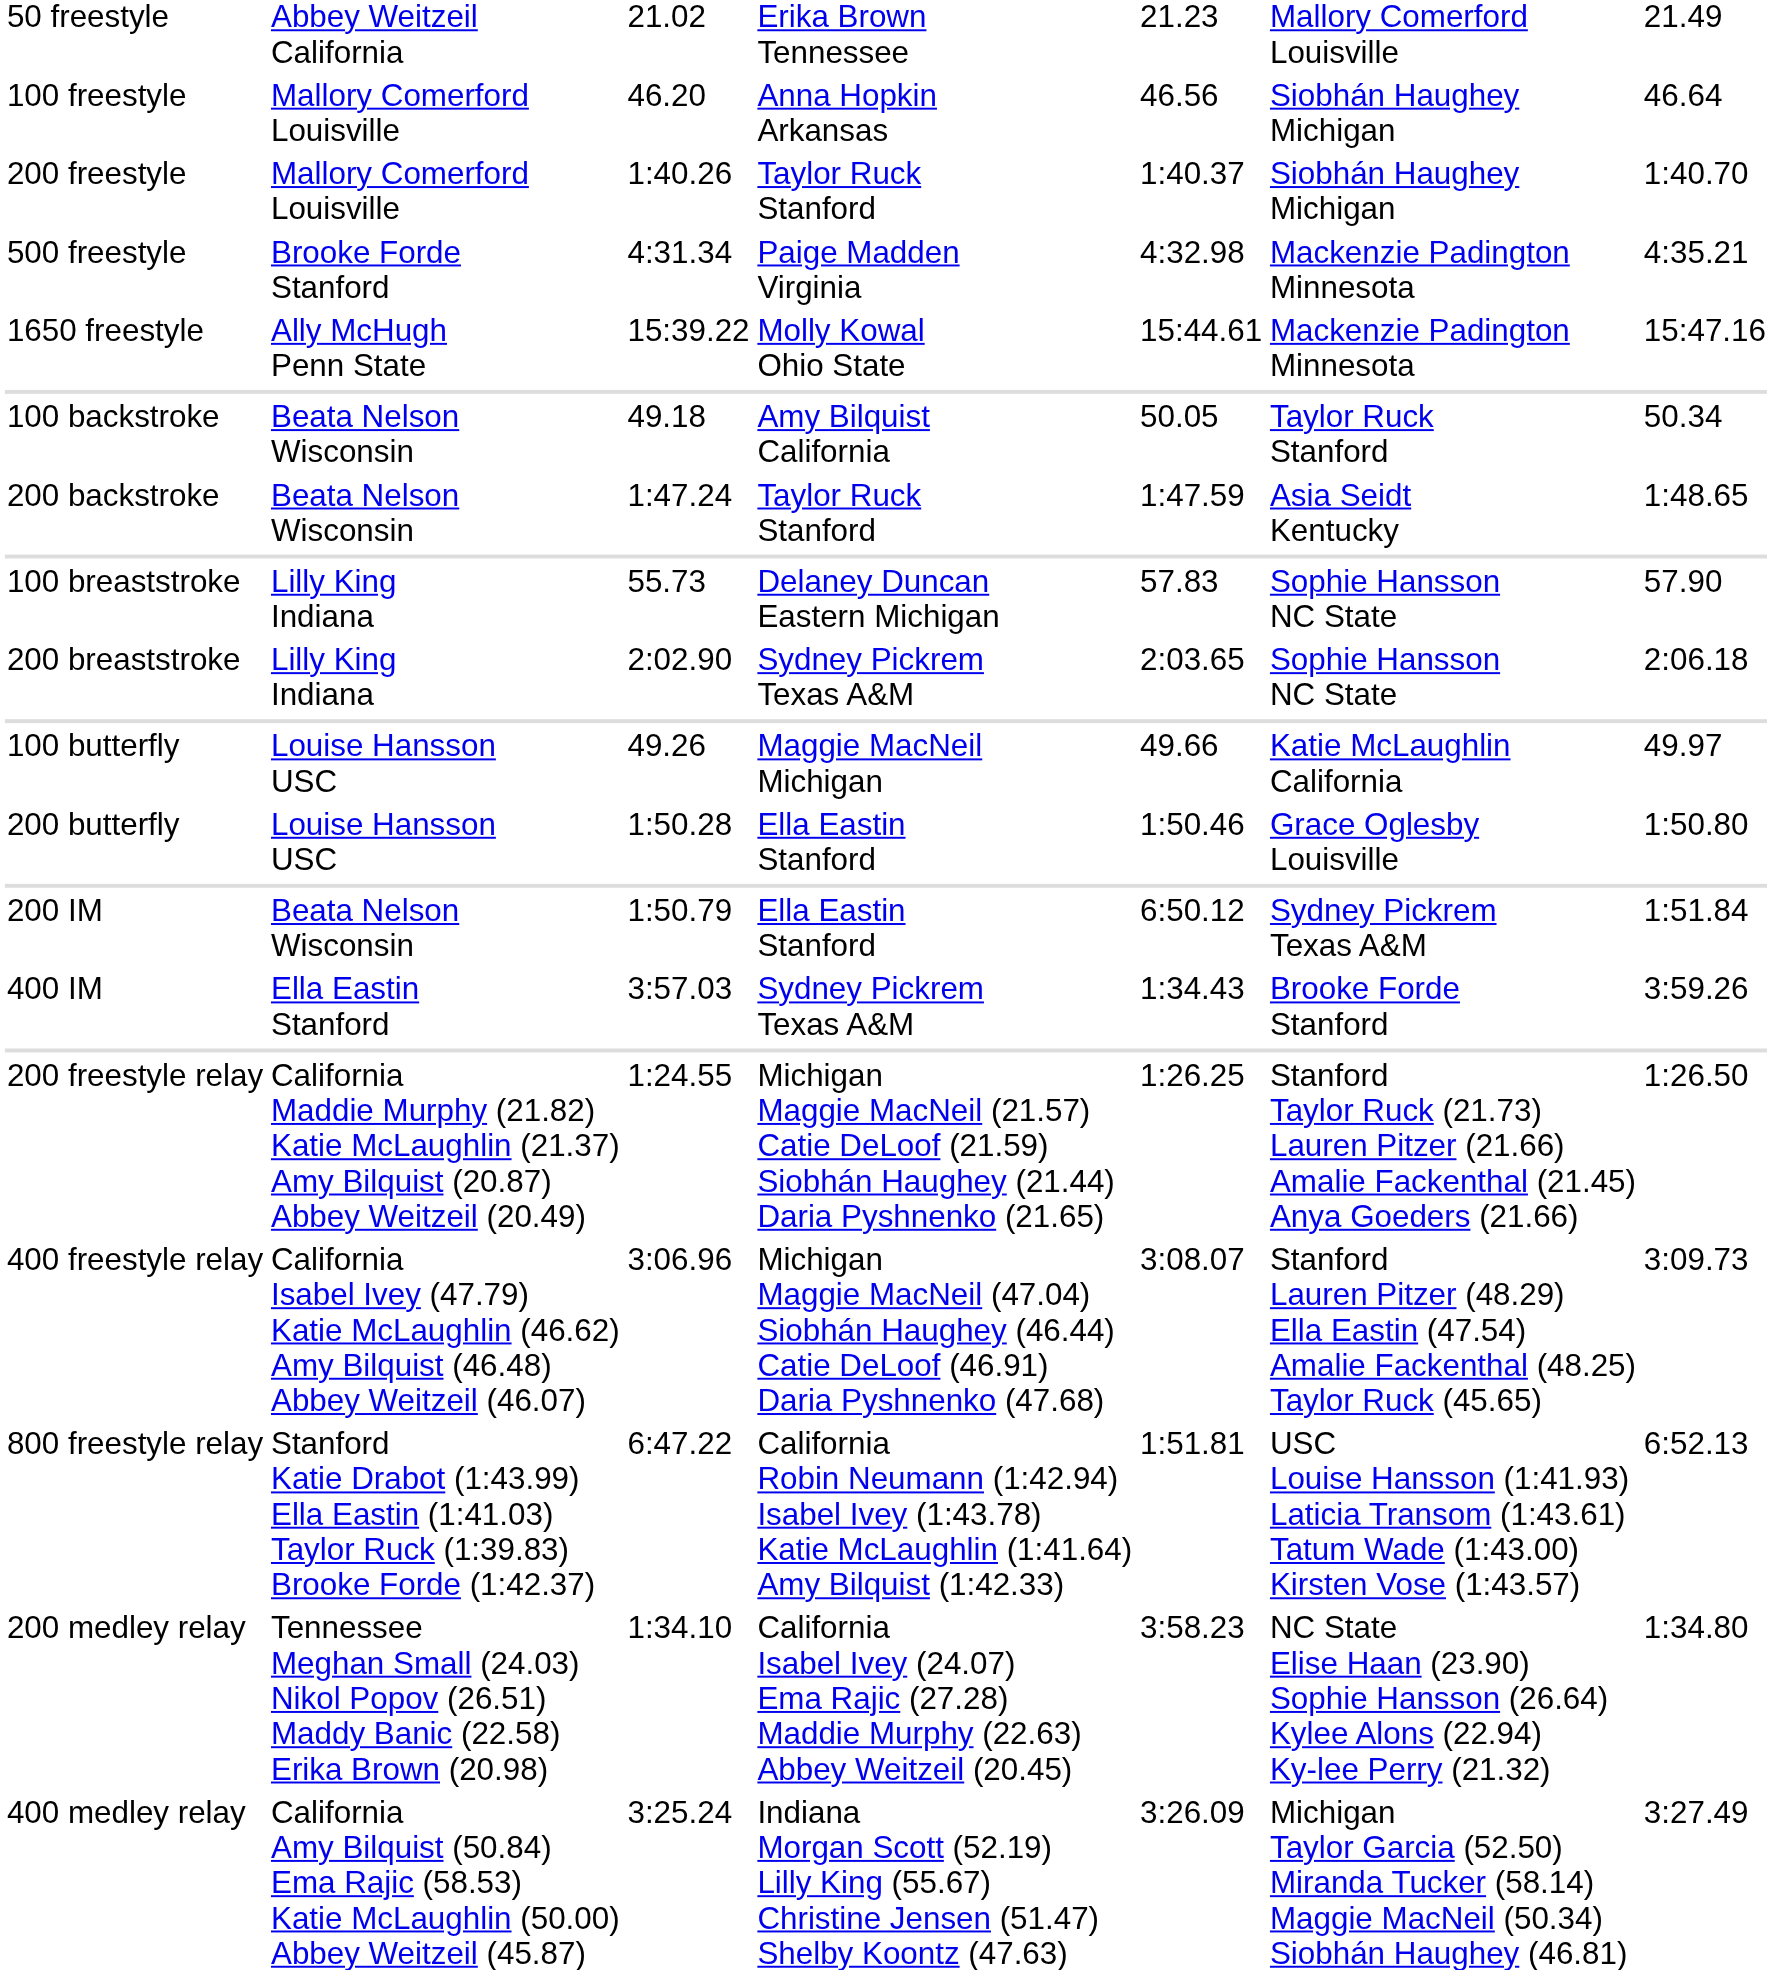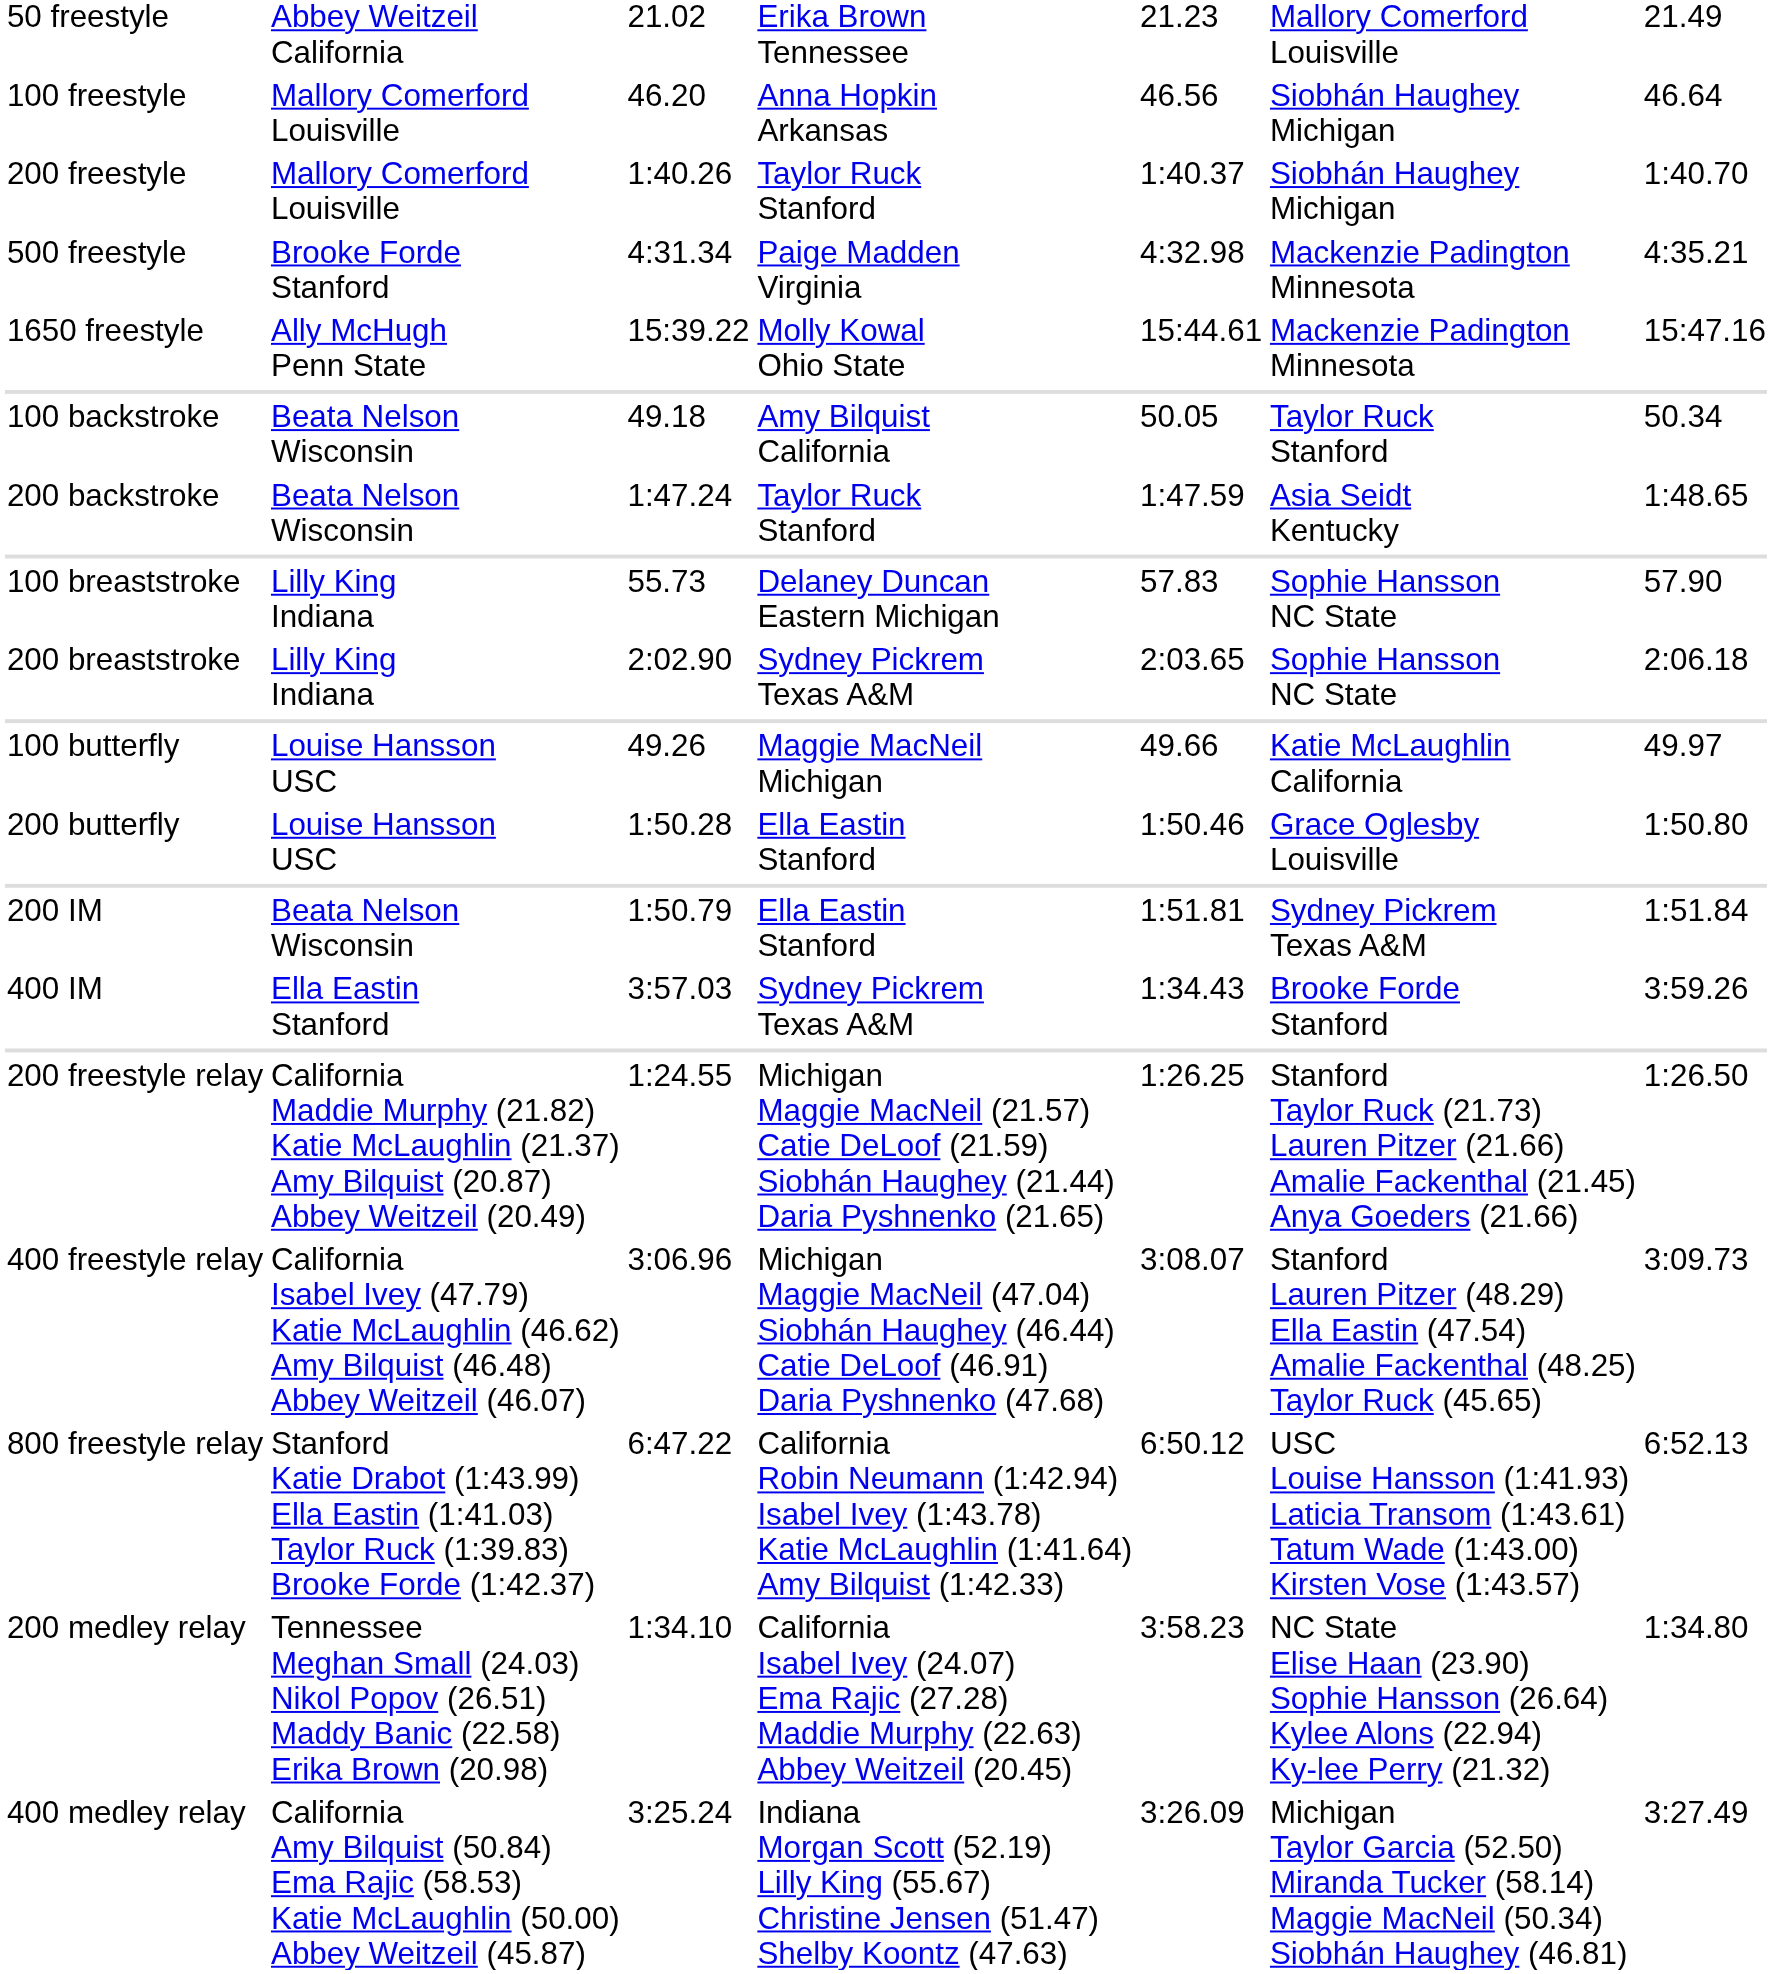 <table>
 <tr valign="top">
 <td>50 freestyle</td>
 <td><a href='#'>Abbey Weitzeil</a><br> California</td>
 <td>21.02</td>
 <td><a href='#'>Erika Brown</a> <br>Tennessee</td>
 <td>21.23</td>
 <td><a href='#'>Mallory Comerford</a> <br>Louisville</td>
 <td>21.49</td>
 </tr>
 <tr valign="top">
 <td>100 freestyle</td>
 <td><a href='#'>Mallory Comerford</a> <br>Louisville</td>
 <td>46.20</td>
 <td><a href='#'>Anna Hopkin</a><br> Arkansas</td>
 <td>46.56</td>
 <td><a href='#'>Siobhán Haughey</a><br>Michigan</td>
 <td>46.64</td>
 </tr>
 <tr valign="top">
 <td>200 freestyle</td>
 <td><a href='#'>Mallory Comerford</a> <br> Louisville</td>
 <td>1:40.26</td>
 <td><a href='#'>Taylor Ruck</a> <br>Stanford</td>
 <td>1:40.37</td>
 <td><a href='#'>Siobhán Haughey</a><br>Michigan</td>
 <td>1:40.70</td>
 </tr>
 <tr valign="top">
 <td>500 freestyle</td>
 <td><a href='#'>Brooke Forde</a><br> Stanford</td>
 <td>4:31.34</td>
 <td><a href='#'>Paige Madden</a><br> Virginia</td>
 <td>4:32.98</td>
 <td><a href='#'>Mackenzie Padington</a> <br> Minnesota</td>
 <td>4:35.21</td>
 </tr>
 <tr valign="top">
 <td>1650 freestyle</td>
 <td><a href='#'>Ally McHugh</a><br> Penn State</td>
 <td>15:39.22</td>
 <td><a href='#'>Molly Kowal</a><br> Ohio State</td>
 <td>15:44.61</td>
 <td><a href='#'>Mackenzie Padington</a><br> Minnesota</td>
 <td>15:47.16</td>
 </tr>
 <tr bgcolor=#DDDDDD>
 <td colspan=10></td>
 </tr>
 <tr valign="top">
 <td>100 backstroke</td>
 <td><a href='#'>Beata Nelson</a> <br> Wisconsin</td>
 <td>49.18</td>
 <td><a href='#'>Amy Bilquist</a> <br> California</td>
 <td>50.05</td>
 <td><a href='#'>Taylor Ruck</a> <br>Stanford</td>
 <td>50.34</td>
 </tr>
 <tr valign="top">
 <td>200 backstroke</td>
 <td><a href='#'>Beata Nelson</a> <br> Wisconsin</td>
 <td>1:47.24</td>
 <td><a href='#'>Taylor Ruck</a> <br>Stanford</td>
 <td>1:47.59</td>
 <td><a href='#'>Asia Seidt</a> <br> Kentucky</td>
 <td>1:48.65</td>
 </tr>
 <tr bgcolor=#DDDDDD>
 <td colspan=10></td>
 </tr>
 <tr valign="top">
 <td>100 breaststroke</td>
 <td><a href='#'>Lilly King</a> <br> Indiana</td>
 <td>55.73</td>
 <td><a href='#'>Delaney Duncan</a><br>Eastern Michigan</td>
 <td>57.83</td>
 <td><a href='#'>Sophie Hansson</a><br>NC State</td>
 <td>57.90</td>
 </tr>
 <tr valign="top">
 <td>200 breaststroke</td>
 <td><a href='#'>Lilly King</a> <br> Indiana</td>
 <td>2:02.90</td>
 <td><a href='#'>Sydney Pickrem</a><br>Texas A&M</td>
 <td>2:03.65</td>
 <td><a href='#'>Sophie Hansson</a><br>NC State</td>
 <td>2:06.18</td>
 </tr>
 <tr bgcolor=#DDDDDD>
 <td colspan=10></td>
 </tr>
 <tr valign="top">
 <td>100 butterfly</td>
 <td><a href='#'>Louise Hansson</a> <br>USC</td>
 <td>49.26</td>
 <td><a href='#'>Maggie MacNeil</a> <br>Michigan</td>
 <td>49.66</td>
 <td><a href='#'>Katie McLaughlin</a> <br>California</td>
 <td>49.97</td>
 </tr>
 <tr valign="top">
 <td>200 butterfly</td>
 <td><a href='#'>Louise Hansson</a> <br>USC</td>
 <td>1:50.28</td>
 <td><a href='#'>Ella Eastin</a> <br>Stanford</td>
 <td>1:50.46</td>
 <td><a href='#'>Grace Oglesby</a><br> Louisville</td>
 <td>1:50.80</td>
 </tr>
 <tr bgcolor=#DDDDDD>
 <td colspan=10></td>
 </tr>
 <tr valign="top">
 <td>200 IM</td>
 <td><a href='#'>Beata Nelson</a> <br> Wisconsin</td>
 <td>1:50.79</td>
 <td><a href='#'>Ella Eastin</a> <br>Stanford</td>
-<td>6:50.12</td>
+<td>1:51.81</td>
 <td><a href='#'>Sydney Pickrem</a><br> Texas A&M</td>
 <td>1:51.84</td>
 </tr>
 <tr valign="top">
 <td>400 IM</td>
 <td><a href='#'>Ella Eastin</a> <br>Stanford</td>
 <td>3:57.03</td>
 <td><a href='#'>Sydney Pickrem</a> <br>Texas A&M</td>
 <td>1:34.43</td>
 <td><a href='#'>Brooke Forde</a><br> Stanford</td>
 <td>3:59.26</td>
 </tr>
 <tr bgcolor=#DDDDDD>
 <td colspan=10></td>
 </tr>
 <tr valign="top">
 <td>200 freestyle relay</td>
 <td>California<br><a href='#'>Maddie Murphy</a> (21.82)<br><a href='#'>Katie McLaughlin</a> (21.37)<br><a href='#'>Amy Bilquist</a> (20.87)<br><a href='#'>Abbey Weitzeil</a> (20.49)</td>
 <td>1:24.55</td>
 <td>Michigan<br><a href='#'>Maggie MacNeil</a> (21.57)<br><a href='#'>Catie DeLoof</a> (21.59)<br><a href='#'>Siobhán Haughey</a> (21.44)<br><a href='#'>Daria Pyshnenko</a> (21.65)</td>
 <td>1:26.25</td>
 <td>Stanford<br><a href='#'>Taylor Ruck</a> (21.73)<br><a href='#'>Lauren Pitzer</a> (21.66)<br><a href='#'>Amalie Fackenthal</a> (21.45)<br><a href='#'>Anya Goeders</a> (21.66)</td>
 <td>1:26.50</td>
 </tr>
 <tr valign="top">
 <td>400 freestyle relay</td>
 <td>California<br><a href='#'>Isabel Ivey</a> (47.79)<br><a href='#'>Katie McLaughlin</a> (46.62)<br><a href='#'>Amy Bilquist</a> (46.48)<br><a href='#'>Abbey Weitzeil</a> (46.07)</td>
 <td>3:06.96</td>
 <td>Michigan<br><a href='#'>Maggie MacNeil</a> (47.04)<br><a href='#'>Siobhán Haughey</a> (46.44)<br><a href='#'>Catie DeLoof</a> (46.91)<br><a href='#'>Daria Pyshnenko</a> (47.68)</td>
 <td>3:08.07</td>
 <td>Stanford<br><a href='#'>Lauren Pitzer</a> (48.29)<br><a href='#'>Ella Eastin</a> (47.54)<br><a href='#'>Amalie Fackenthal</a> (48.25)<br><a href='#'>Taylor Ruck</a> (45.65)<br></td>
 <td>3:09.73</td>
 </tr>
 <tr valign="top">
 <td>800 freestyle relay</td>
 <td>Stanford<br><a href='#'>Katie Drabot</a> (1:43.99)<br><a href='#'>Ella Eastin</a> (1:41.03)<br><a href='#'>Taylor Ruck</a> (1:39.83)<br><a href='#'>Brooke Forde</a> (1:42.37)</td>
 <td>6:47.22</td>
 <td>California<br><a href='#'>Robin Neumann</a> (1:42.94)<br><a href='#'>Isabel Ivey</a> (1:43.78)<br><a href='#'>Katie McLaughlin</a> (1:41.64)<br><a href='#'>Amy Bilquist</a> (1:42.33)</td>
-<td>1:51.81</td>
+<td>6:50.12</td>
 <td>USC<br><a href='#'>Louise Hansson</a> (1:41.93)<br><a href='#'>Laticia Transom</a> (1:43.61)<br><a href='#'>Tatum Wade</a> (1:43.00)<br><a href='#'>Kirsten Vose</a> (1:43.57)</td>
 <td>6:52.13</td>
 </tr>
 <tr valign="top">
 <td>200 medley relay</td>
 <td>Tennessee<br><a href='#'>Meghan Small</a> (24.03)<br><a href='#'>Nikol Popov</a> (26.51)<br><a href='#'>Maddy Banic</a> (22.58)<br><a href='#'>Erika Brown</a> (20.98)</td>
 <td>1:34.10</td>
 <td>California<br><a href='#'>Isabel Ivey</a> (24.07)<br><a href='#'>Ema Rajic</a> (27.28)<br><a href='#'>Maddie Murphy</a> (22.63)<br><a href='#'>Abbey Weitzeil</a> (20.45)</td>
 <td>3:58.23</td>
 <td>NC State<br><a href='#'>Elise Haan</a> (23.90)<br><a href='#'>Sophie Hansson</a> (26.64)<br><a href='#'>Kylee Alons</a> (22.94)<br><a href='#'>Ky-lee Perry</a> (21.32)</td>
 <td>1:34.80</td>
 </tr>
 <tr valign="top">
 <td>400 medley relay</td>
 <td>California<br><a href='#'>Amy Bilquist</a> (50.84)<br><a href='#'>Ema Rajic</a> (58.53)<br><a href='#'>Katie McLaughlin</a> (50.00)<br><a href='#'>Abbey Weitzeil</a> (45.87)</td>
 <td>3:25.24</td>
 <td>Indiana<br><a href='#'>Morgan Scott</a> (52.19)<br><a href='#'>Lilly King</a> (55.67)<br><a href='#'>Christine Jensen</a> (51.47)<br><a href='#'>Shelby Koontz</a> (47.63)</td>
 <td>3:26.09</td>
 <td>Michigan<br><a href='#'>Taylor Garcia</a> (52.50)<br><a href='#'>Miranda Tucker</a> (58.14)<br><a href='#'>Maggie MacNeil</a> (50.34)<br><a href='#'>Siobhán Haughey</a> (46.81)</td>
 <td>3:27.49</td>
 </tr>
 </table>
